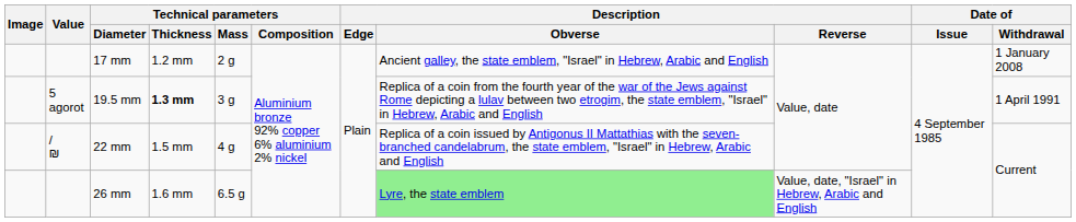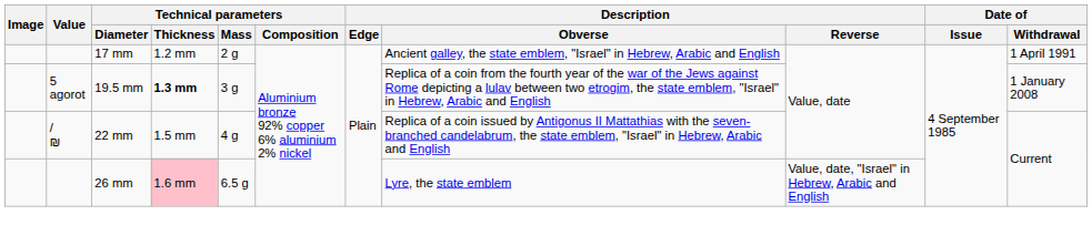 <table class="wikitable" style="font-size: 90%">
 <tr>
 <th rowspan=2><strong>Image</strong></th>
 <th rowspan=2><strong>Value</strong></th>
 <th colspan=4><strong>Technical parameters</strong></th>
 <th colspan=3><strong>Description</strong></th>
 <th colspan=2><strong>Date of</strong></th>
 </tr>
 <tr>
 <th><strong>Diameter</strong></th>
 <th><strong>Thickness</strong></th>
 <th><strong>Mass</strong></th>
 <th><strong>Composition</strong></th>
 <th><strong>Edge</strong></th>
 <th><strong>Obverse</strong></th>
 <th><strong>Reverse</strong></th>
 <th><strong>Issue</strong></th>
 <th><strong>Withdrawal</strong></th>
 </tr>
 <tr>
 <td></td>
 <td></td>
 <td>17 mm</td>
 <td>1.2 mm</td>
 <td>2 g</td>
 <td rowspan=4><a href='#'>Aluminium bronze</a><br>92% <a href='#'>copper</a><br>6% <a href='#'>aluminium</a><br>2% <a href='#'>nickel</a></td>
 <td rowspan=4>Plain</td>
 <td>Ancient <a href='#'>galley</a>, the <a href='#'>state emblem</a>, "Israel" in <a href='#'>Hebrew</a>, <a href='#'>Arabic</a> and <a href='#'>English</a></td>
 <td rowspan=3>Value, date</td>
 <td rowspan=4>4 September 1985</td>
-<td>1 January 2008</td>
+<td>1 April 1991</td>
 </tr>
 <tr>
 <td></td>
 <td>5 agorot</td>
 <td>19.5 mm</td>
 <td><strong>1.3 mm</strong></td>
 <td>3 g</td>
 <td>Replica of a coin from the fourth year of the <a href='#'>war of the Jews against Rome</a> depicting a <a href='#'>lulav</a> between two <a href='#'>etrogim</a>, the <a href='#'>state emblem</a>, "Israel" in <a href='#'>Hebrew</a>, <a href='#'>Arabic</a> and <a href='#'>English</a></td>
-<td>1 April 1991</td>
+<td>1 January 2008</td>
 </tr>
 <tr>
 <td></td>
 <td>/<br>₪</td>
 <td>22 mm</td>
 <td>1.5 mm</td>
 <td>4 g</td>
 <td>Replica of a coin issued by <a href='#'>Antigonus II Mattathias</a> with the <a href='#'>seven-branched candelabrum</a>, the <a href='#'>state emblem</a>, "Israel" in <a href='#'>Hebrew</a>, <a href='#'>Arabic</a> and <a href='#'>English</a></td>
 <td rowspan=2>Current</td>
 </tr>
 <tr>
 <td></td>
 <td></td>
 <td>26 mm</td>
-<td>1.6 mm</td>
+<td style="background: pink;">1.6 mm</td>
 <td>6.5 g</td>
-<td style="background: lightgreen;"><a href='#'>Lyre</a>, the <a href='#'>state emblem</a></td>
+<td><a href='#'>Lyre</a>, the <a href='#'>state emblem</a></td>
 <td>Value, date, "Israel" in <a href='#'>Hebrew</a>, <a href='#'>Arabic</a> and <a href='#'>English</a></td>
 </tr>
 </table>
